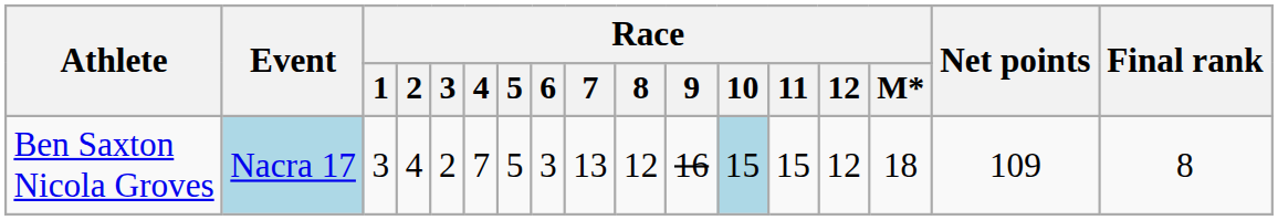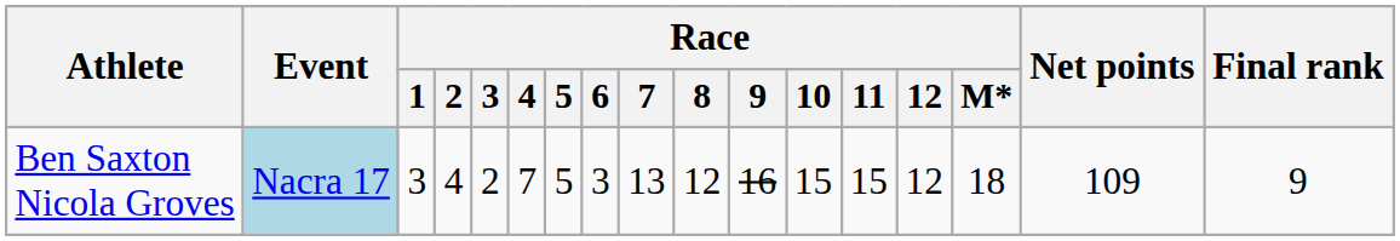 <table class="wikitable" style="font-size:90%">
 <tr>
 <th rowspan="2">Athlete</th>
 <th rowspan="2">Event</th>
 <th colspan=13>Race</th>
 <th rowspan=2>Net points</th>
 <th rowspan=2>Final rank</th>
 </tr>
 <tr style="font-size:95%">
 <th>1</th>
 <th>2</th>
 <th>3</th>
 <th>4</th>
 <th>5</th>
 <th>6</th>
 <th>7</th>
 <th>8</th>
 <th>9</th>
 <th>10</th>
 <th>11</th>
 <th>12</th>
 <th>M*</th>
 </tr>
 <tr align=center>
 <td align=left><a href='#'>Ben Saxton</a><br><a href='#'>Nicola Groves</a></td>
 <td align=left style="background: lightblue;"><a href='#'>Nacra 17</a></td>
 <td>3</td>
 <td>4</td>
 <td>2</td>
 <td>7</td>
 <td>5</td>
 <td>3</td>
 <td>13</td>
 <td>12</td>
 <td><s>16</s></td>
-<td style="background: lightblue;">15</td>
+<td>15</td>
 <td>15</td>
 <td>12</td>
 <td>18</td>
 <td>109</td>
-<td>8</td>
+<td>9</td>
 </tr>
 </table>
